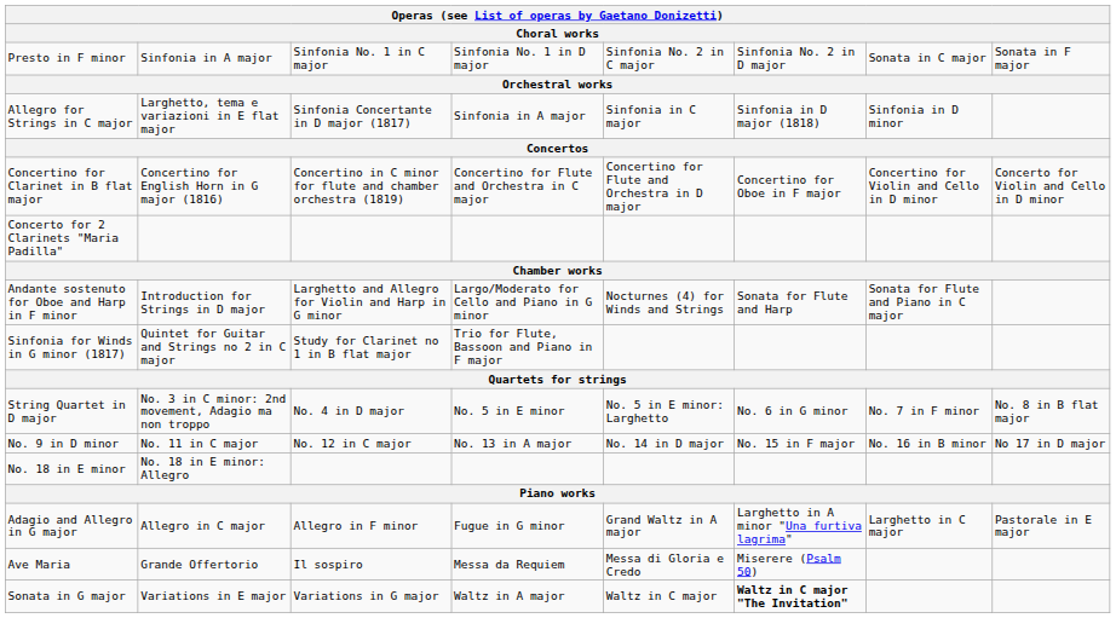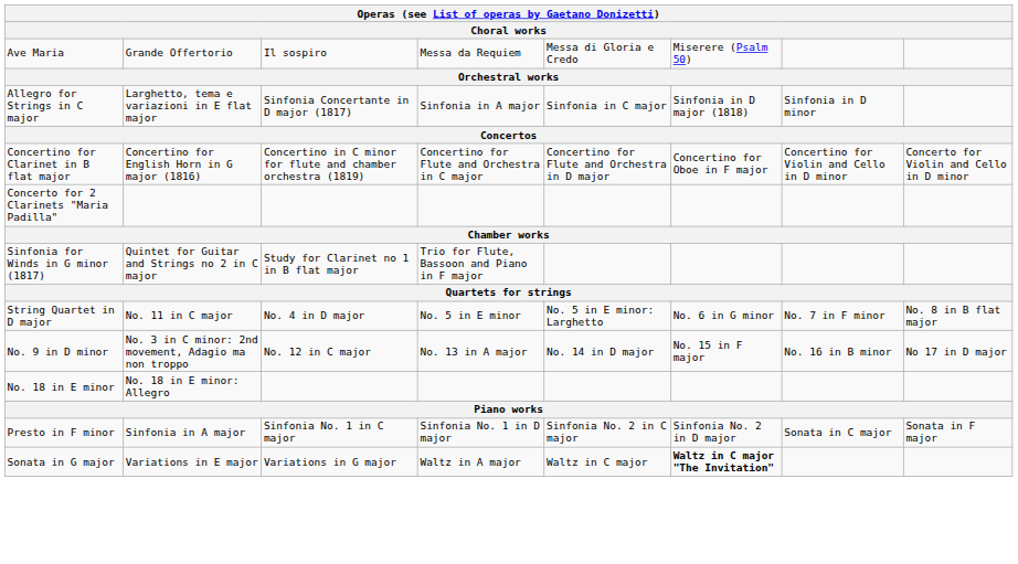 <table class="wikitable">
 <tr>
 <th colspan="8">Operas (see <a href='#'>List of operas by Gaetano Donizetti</a>)</th>
 </tr>
 <tr>
 <th colspan="8">Choral works</th>
 </tr>
 <tr>
-<td>Presto in F minor</td>
-<td>Sinfonia in A major</td>
-<td>Sinfonia No. 1 in C major</td>
-<td>Sinfonia No. 1 in D major</td>
-<td>Sinfonia No. 2 in C major</td>
-<td>Sinfonia No. 2 in D major</td>
-<td>Sonata in C major</td>
-<td>Sonata in F major</td>
+<td>Ave Maria</td>
+<td>Grande Offertorio</td>
+<td>Il sospiro</td>
+<td>Messa da Requiem</td>
+<td>Messa di Gloria e Credo</td>
+<td>Miserere (<a href='#'>Psalm 50</a>)</td>
+<td></td>
+<td></td>
 </tr>
 <tr>
 <th colspan="8">Orchestral works</th>
 </tr>
 <tr>
 <td>Allegro for Strings in C major</td>
 <td>Larghetto, tema e variazioni in E flat major</td>
 <td>Sinfonia Concertante in D major (1817)</td>
 <td>Sinfonia in A major</td>
 <td>Sinfonia in C major</td>
 <td>Sinfonia in D major (1818)</td>
 <td>Sinfonia in D minor</td>
 <td></td>
 </tr>
 <tr>
 <th colspan="8">Concertos</th>
 </tr>
 <tr>
 <td>Concertino for Clarinet in B flat major</td>
 <td>Concertino for English Horn in G major (1816)</td>
 <td>Concertino in C minor for flute and chamber orchestra (1819)</td>
 <td>Concertino for Flute and Orchestra in C major</td>
 <td>Concertino for Flute and Orchestra in D major</td>
 <td>Concertino for Oboe in F major</td>
 <td>Concertino for Violin and Cello in D minor</td>
 <td>Concerto for Violin and Cello in D minor</td>
 </tr>
 <tr>
 <td>Concerto for 2 Clarinets "Maria Padilla"</td>
 <td></td>
 <td></td>
 <td></td>
 <td></td>
 <td></td>
 <td></td>
 <td></td>
 </tr>
 <tr>
 <th colspan="8">Chamber works</th>
 </tr>
 <tr>
-<td>Andante sostenuto for Oboe and Harp in F minor</td>
-<td>Introduction for Strings in D major</td>
-<td>Larghetto and Allegro for Violin and Harp in G minor</td>
-<td>Largo/Moderato for Cello and Piano in G minor</td>
-<td>Nocturnes (4) for Winds and Strings</td>
-<td>Sonata for Flute and Harp</td>
-<td>Sonata for Flute and Piano in C major</td>
-<td Sonata for Oboe and Piano in F major></td>
-</tr>
-<tr>
 <td>Sinfonia for Winds in G minor (1817)</td>
 <td>Quintet for Guitar and Strings no 2 in C major</td>
 <td>Study for Clarinet no 1 in B flat major</td>
 <td>Trio for Flute, Bassoon and Piano in F major</td>
 <td></td>
 <td></td>
 <td></td>
 <td></td>
 </tr>
 <tr>
 <th colspan=8>Quartets for strings</th>
 </tr>
 <tr>
 <td>String Quartet in D major</td>
-<td>No. 3 in C minor: 2nd movement, Adagio ma non troppo</td>
+<td No. 10 in G minor>No. 11 in C major</td>
 <td>No. 4 in D major</td>
 <td>No. 5 in E minor</td>
 <td>No. 5 in E minor: Larghetto</td>
 <td>No. 6 in G minor</td>
 <td>No. 7 in F minor</td>
 <td>No. 8 in B flat major</td>
 </tr>
 <tr>
 <td>No. 9 in D minor</td>
-<td No. 10 in G minor>No. 11 in C major</td>
+<td>No. 3 in C minor: 2nd movement, Adagio ma non troppo</td>
 <td>No. 12 in C major</td>
 <td>No. 13 in A major</td>
 <td>No. 14 in D major</td>
 <td>No. 15 in F major</td>
 <td>No. 16 in B minor</td>
 <td>No 17 in D major</td>
 </tr>
 <tr>
 <td>No. 18 in E minor</td>
 <td>No. 18 in E minor: Allegro</td>
 <td></td>
 <td></td>
 <td></td>
 <td></td>
 <td></td>
 <td></td>
 </tr>
 <tr>
 <th colspan="8">Piano works</th>
 </tr>
 <tr>
-<td>Adagio and Allegro in G major</td>
-<td>Allegro in C major</td>
-<td>Allegro in F minor</td>
-<td>Fugue in G minor</td>
-<td>Grand Waltz in A major</td>
-<td>Larghetto in A minor "<a href='#'>Una furtiva lagrima</a>"</td>
-<td>Larghetto in C major</td>
-<td>Pastorale in E major</td>
-</tr>
-<tr>
-<td>Ave Maria</td>
-<td>Grande Offertorio</td>
-<td>Il sospiro</td>
-<td>Messa da Requiem</td>
-<td>Messa di Gloria e Credo</td>
-<td>Miserere (<a href='#'>Psalm 50</a>)</td>
-<td></td>
-<td></td>
+<td>Presto in F minor</td>
+<td>Sinfonia in A major</td>
+<td>Sinfonia No. 1 in C major</td>
+<td>Sinfonia No. 1 in D major</td>
+<td>Sinfonia No. 2 in C major</td>
+<td>Sinfonia No. 2 in D major</td>
+<td>Sonata in C major</td>
+<td>Sonata in F major</td>
 </tr>
 <tr>
 <td>Sonata in G major</td>
 <td>Variations in E major</td>
 <td>Variations in G major</td>
 <td>Waltz in A major</td>
 <td>Waltz in C major</td>
 <td><strong>Waltz in C major "The Invitation"</strong></td>
 <td></td>
 <td></td>
 </tr>
 </table>
